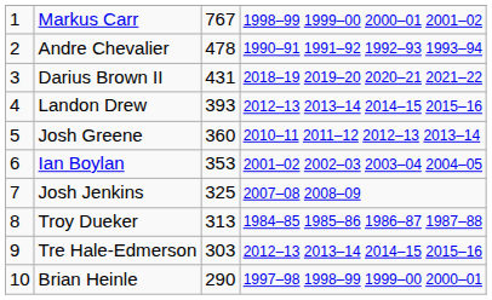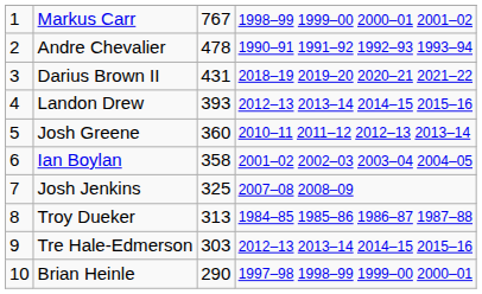 <table class="wikitable">
 <tr>
 </tr>
 <tr>
 <td>1</td>
 <td><a href='#'>Markus Carr</a></td>
 <td>767</td>
 <td style="font-size:80%;"><a href='#'>1998–99</a> <a href='#'>1999–00</a> <a href='#'>2000–01</a> <a href='#'>2001–02</a></td>
 </tr>
 <tr>
 <td>2</td>
 <td>Andre Chevalier</td>
 <td>478</td>
 <td style="font-size:80%;"><a href='#'>1990–91</a> <a href='#'>1991–92</a> <a href='#'>1992–93</a> <a href='#'>1993–94</a></td>
 </tr>
 <tr>
 <td>3</td>
 <td>Darius Brown II</td>
 <td>431</td>
 <td style="font-size:80%;"><a href='#'>2018–19</a> <a href='#'>2019–20</a> <a href='#'>2020–21</a> <a href='#'>2021–22</a></td>
 </tr>
 <tr>
 <td>4</td>
 <td>Landon Drew</td>
 <td>393</td>
 <td style="font-size:80%;"><a href='#'>2012–13</a> <a href='#'>2013–14</a> <a href='#'>2014–15</a> <a href='#'>2015–16</a></td>
 </tr>
 <tr>
 <td>5</td>
 <td>Josh Greene</td>
 <td>360</td>
 <td style="font-size:80%;"><a href='#'>2010–11</a> <a href='#'>2011–12</a> <a href='#'>2012–13</a> <a href='#'>2013–14</a></td>
 </tr>
 <tr>
 <td>6</td>
 <td><a href='#'>Ian Boylan</a></td>
-<td>353</td>
+<td>358</td>
 <td style="font-size:80%;"><a href='#'>2001–02</a> <a href='#'>2002–03</a> <a href='#'>2003–04</a> <a href='#'>2004–05</a></td>
 </tr>
 <tr>
 <td>7</td>
 <td>Josh Jenkins</td>
 <td>325</td>
 <td style="font-size:80%;"><a href='#'>2007–08</a> <a href='#'>2008–09</a></td>
 </tr>
 <tr>
 <td>8</td>
 <td>Troy Dueker</td>
 <td>313</td>
 <td style="font-size:80%;"><a href='#'>1984–85</a> <a href='#'>1985–86</a> <a href='#'>1986–87</a> <a href='#'>1987–88</a></td>
 </tr>
 <tr>
 <td>9</td>
 <td>Tre Hale-Edmerson</td>
 <td>303</td>
 <td style="font-size:80%;"><a href='#'>2012–13</a> <a href='#'>2013–14</a> <a href='#'>2014–15</a> <a href='#'>2015–16</a></td>
 </tr>
 <tr>
 <td>10</td>
 <td>Brian Heinle</td>
 <td>290</td>
 <td style="font-size:80%;"><a href='#'>1997–98</a> <a href='#'>1998–99</a> <a href='#'>1999–00</a> <a href='#'>2000–01</a></td>
 </tr>
 </table>
